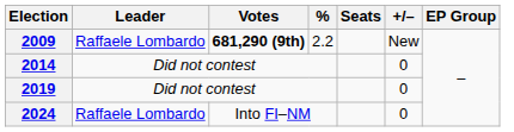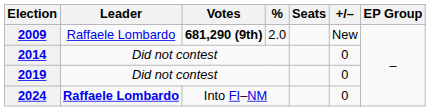 <table class="wikitable" style="text-align:center">
 <tr>
 <th>Election</th>
 <th>Leader</th>
 <th>Votes</th>
 <th>%</th>
 <th>Seats</th>
 <th>+/–</th>
 <th>EP Group</th>
 </tr>
 <tr>
 <th><a href='#'>2009</a></th>
 <td><a href='#'>Raffaele Lombardo</a></td>
 <td><strong>681,290 (9th)</strong></td>
-<td>2.2</td>
+<td>2.0</td>
 <td></td>
 <td>New</td>
 <td rowspan="4">–</td>
 </tr>
 <tr>
 <th><a href='#'>2014</a></th>
 <td colspan="3"><em>Did not contest</em></td>
 <td></td>
 <td> 0</td>
 </tr>
 <tr>
 <th><a href='#'>2019</a></th>
 <td colspan="3"><em>Did not contest</em></td>
 <td></td>
 <td> 0</td>
 </tr>
 <tr>
 <th><a href='#'>2024</a></th>
-<td><a href='#'>Raffaele Lombardo</a></td>
+<td><strong><a href='#'>Raffaele Lombardo</a></strong></td>
 <td colspan="2">Into <a href='#'>FI</a>–<a href='#'>NM</a></td>
 <td></td>
 <td> 0</td>
 </tr>
 </table>
